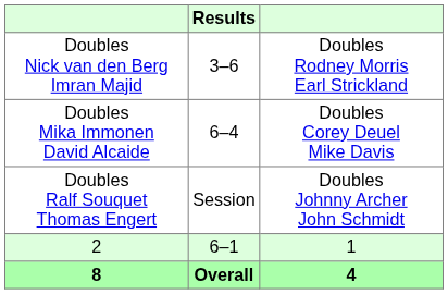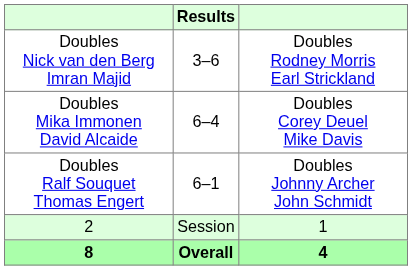 <table border="1" cellpadding="3" style="border-collapse: collapse;">
 <tr bgcolor="#ddffdd">
 <th width="160"></th>
 <th>Results</th>
 <th width="160"></th>
 </tr>
 <tr>
 <td align="center">Doubles<br><a href='#'>Nick van den Berg</a><br><a href='#'>Imran Majid</a></td>
 <td align="center">3–6</td>
 <td align="center">Doubles<br><a href='#'>Rodney Morris</a><br><a href='#'>Earl Strickland</a></td>
 </tr>
 <tr>
 <td align="center">Doubles<br><a href='#'>Mika Immonen</a><br><a href='#'>David Alcaide</a></td>
 <td align="center">6–4</td>
 <td align="center">Doubles<br><a href='#'>Corey Deuel</a><br><a href='#'>Mike Davis</a></td>
 </tr>
 <tr>
 <td align="center">Doubles<br><a href='#'>Ralf Souquet</a><br><a href='#'>Thomas Engert</a></td>
-<td align="center">Session</td>
+<td align="center">6–1</td>
 <td align="center">Doubles<br><a href='#'>Johnny Archer</a><br><a href='#'>John Schmidt</a></td>
 </tr>
 <tr bgcolor="#ddffdd">
 <td align="center">2</td>
-<td align="center">6–1</td>
+<td align="center">Session</td>
 <td align="center">1</td>
 </tr>
 <tr bgcolor="#aaffaa">
 <th align="center">8</th>
 <th align="center">Overall</th>
 <th align="center">4</th>
 </tr>
 </table>
